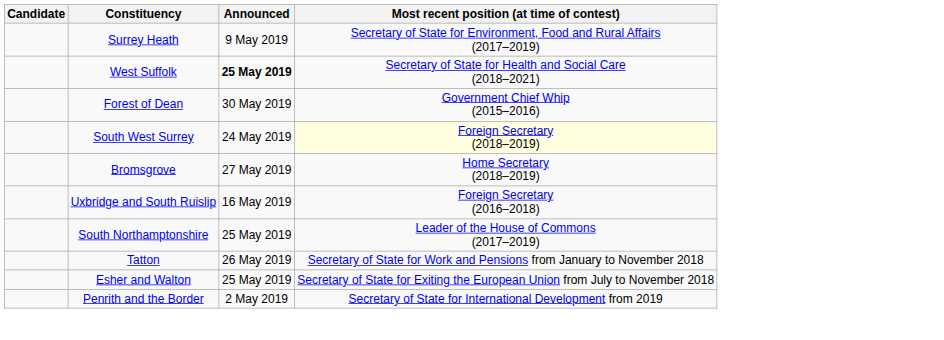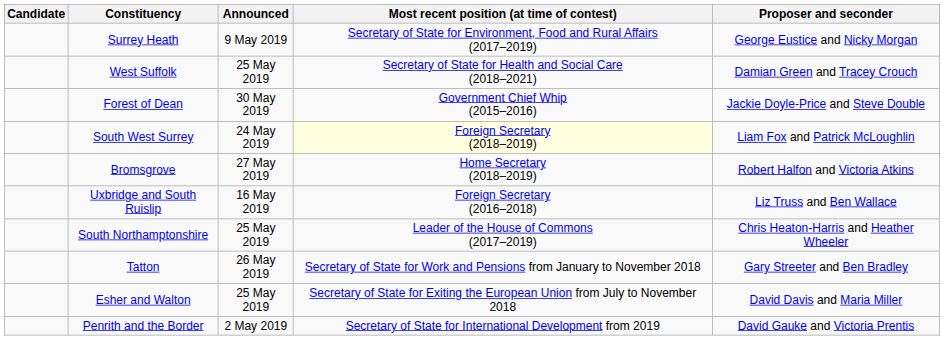 <table class="wikitable sortable" style="text-align:center">
 <tr>
 <th>Candidate</th>
 <th>Constituency</th>
 <th>Announced</th>
 <th>Most recent position (at time of contest)</th>
+<th>Proposer and seconder</th>
 </tr>
 <tr>
 <td><br><strong></strong></td>
 <td><a href='#'>Surrey Heath</a><br> </td>
 <td>9 May 2019</td>
 <td><a href='#'>Secretary of State for Environment, Food and Rural Affairs</a><br>(2017–2019)</td>
+<td><a href='#'>George Eustice</a> and <a href='#'>Nicky Morgan</a></td>
 </tr>
 <tr>
 <td><br><strong></strong></td>
 <td><a href='#'>West Suffolk</a><br> </td>
-<td><strong>25 May 2019</strong></td>
+<td>25 May 2019</td>
 <td><a href='#'>Secretary of State for Health and Social Care</a><br>(2018–2021)</td>
+<td><a href='#'>Damian Green</a> and <a href='#'>Tracey Crouch</a></td>
 </tr>
 <tr>
 <td><br><strong></strong></td>
 <td><a href='#'>Forest of Dean</a><br> </td>
 <td>30 May 2019</td>
 <td><a href='#'>Government Chief Whip</a><br>(2015–2016)</td>
+<td><a href='#'>Jackie Doyle-Price</a> and <a href='#'>Steve Double</a></td>
 </tr>
 <tr>
 <td><br><strong></strong></td>
 <td><a href='#'>South West Surrey</a><br> </td>
 <td>24 May 2019</td>
 <td style="background: lightyellow;"><a href='#'>Foreign Secretary</a><br>(2018–2019)</td>
+<td><a href='#'>Liam Fox</a> and <a href='#'>Patrick McLoughlin</a></td>
 </tr>
 <tr>
 <td><br><strong></strong></td>
 <td><a href='#'>Bromsgrove</a><br> </td>
 <td>27 May 2019</td>
 <td><a href='#'>Home Secretary</a><br>(2018–2019)</td>
+<td><a href='#'>Robert Halfon</a> and <a href='#'>Victoria Atkins</a></td>
 </tr>
 <tr>
 <td><br><strong></strong></td>
 <td><a href='#'>Uxbridge and South Ruislip</a><br> </td>
 <td>16 May 2019</td>
 <td><a href='#'>Foreign Secretary</a><br>(2016–2018)</td>
+<td><a href='#'>Liz Truss</a> and <a href='#'>Ben Wallace</a></td>
 </tr>
 <tr>
 <td><br><strong></strong></td>
 <td><a href='#'>South Northamptonshire</a><br> </td>
 <td>25 May 2019</td>
 <td><a href='#'>Leader of the House of Commons</a><br>(2017–2019)</td>
+<td><a href='#'>Chris Heaton-Harris</a> and <a href='#'>Heather Wheeler</a></td>
 </tr>
 <tr>
 <td><br><strong></strong></td>
 <td><a href='#'>Tatton</a><br> </td>
 <td>26 May 2019</td>
 <td><a href='#'>Secretary of State for Work and Pensions</a> from January to November 2018</td>
+<td><a href='#'>Gary Streeter</a> and <a href='#'>Ben Bradley</a></td>
 </tr>
 <tr>
 <td><br><strong></strong></td>
 <td><a href='#'>Esher and Walton</a><br> </td>
 <td>25 May 2019</td>
 <td><a href='#'>Secretary of State for Exiting the European Union</a> from July to November 2018</td>
+<td><a href='#'>David Davis</a> and <a href='#'>Maria Miller</a></td>
 </tr>
 <tr>
 <td><br><strong></strong></td>
 <td><a href='#'>Penrith and the Border</a><br> </td>
 <td>2 May 2019</td>
 <td><a href='#'>Secretary of State for International Development</a> from 2019</td>
+<td><a href='#'>David Gauke</a> and <a href='#'>Victoria Prentis</a></td>
 </tr>
 </table>
